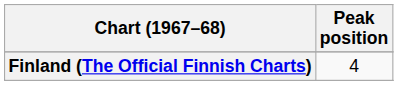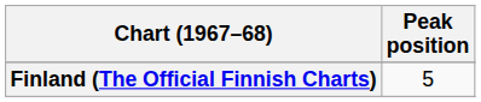 <table class="wikitable sortable plainrowheaders">
 <tr>
 <th scope="col">Chart (1967–68)</th>
 <th scope="col">Peak<br>position</th>
 </tr>
 <tr>
 </tr>
 <tr>
 <th scope="row">Finland (<a href='#'>The Official Finnish Charts</a>)</th>
-<td align="center">4</td>
+<td align="center">5</td>
 </tr>
 <tr>
 </tr>
 <tr>
 </tr>
 <tr>
 </tr>
 </table>
